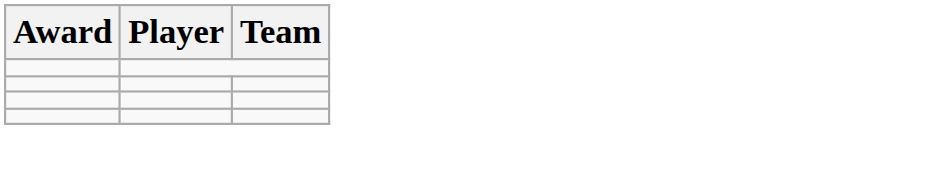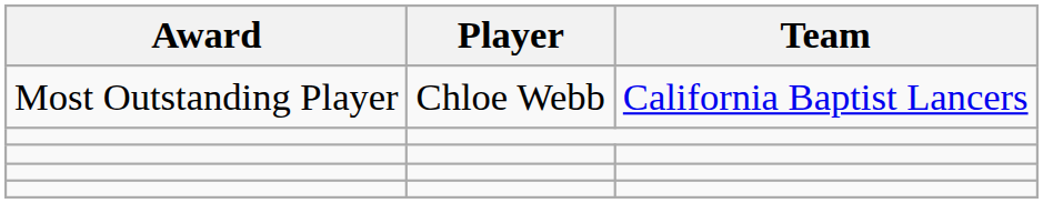 <table class="wikitable">
 <tr>
 <th>Award</th>
 <th>Player</th>
 <th>Team</th>
+</tr>
+<tr>
+<td>Most Outstanding Player</td>
+<td>Chloe Webb</td>
+<td><a href='#'>California Baptist Lancers</a></td>
 </tr>
 <tr>
 <td></td>
 </tr>
 <tr>
 <td></td>
 <td></td>
 <td></td>
 </tr>
 <tr>
 <td></td>
 <td></td>
 <td></td>
 </tr>
 <tr>
 <td></td>
 <td></td>
 <td></td>
 </tr>
 </table>
